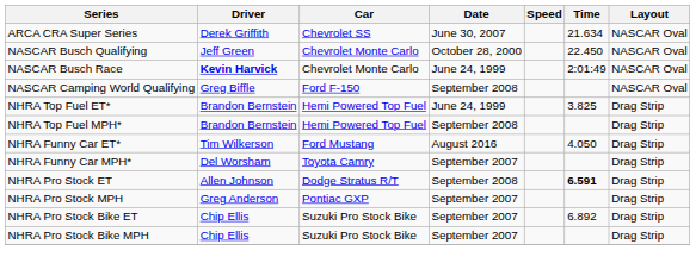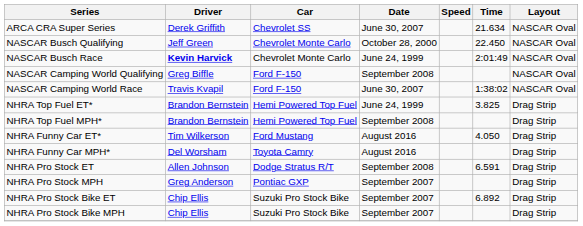 <table class="wikitable">
 <tr>
 <th>Series</th>
 <th>Driver</th>
 <th>Car</th>
 <th>Date</th>
 <th>Speed</th>
 <th>Time</th>
 <th>Layout</th>
 </tr>
 <tr>
 <td>ARCA CRA Super Series</td>
 <td><a href='#'>Derek Griffith</a></td>
 <td><a href='#'>Chevrolet SS</a></td>
 <td>June 30, 2007</td>
 <td></td>
 <td>21.634</td>
 <td>NASCAR Oval</td>
 </tr>
 <tr>
 <td>NASCAR Busch Qualifying</td>
 <td><a href='#'>Jeff Green</a></td>
 <td><a href='#'>Chevrolet Monte Carlo</a></td>
 <td>October 28, 2000</td>
 <td></td>
 <td>22.450</td>
 <td>NASCAR Oval</td>
 </tr>
 <tr>
 <td>NASCAR Busch Race</td>
 <td><strong><a href='#'>Kevin Harvick</a></strong></td>
 <td>Chevrolet Monte Carlo</td>
 <td>June 24, 1999</td>
 <td></td>
 <td>2:01:49</td>
 <td>NASCAR Oval</td>
 </tr>
 <tr>
 <td>NASCAR Camping World Qualifying</td>
 <td><a href='#'>Greg Biffle</a></td>
 <td><a href='#'>Ford F-150</a></td>
 <td>September 2008</td>
 <td></td>
 <td></td>
 <td>NASCAR Oval</td>
 </tr>
 <tr>
+<td>NASCAR Camping World Race</td>
+<td><a href='#'>Travis Kvapil</a></td>
+<td><a href='#'>Ford F-150</a></td>
+<td>June 30, 2007</td>
+<td></td>
+<td>1:38:02</td>
+<td>NASCAR Oval</td>
+</tr>
+<tr>
 <td>NHRA Top Fuel ET*</td>
 <td><a href='#'>Brandon Bernstein</a></td>
 <td><a href='#'>Hemi Powered Top Fuel</a></td>
 <td>June 24, 1999</td>
 <td></td>
 <td>3.825</td>
 <td>Drag Strip</td>
 </tr>
 <tr>
 <td>NHRA Top Fuel MPH*</td>
 <td><a href='#'>Brandon Bernstein</a></td>
 <td><a href='#'>Hemi Powered Top Fuel</a></td>
 <td>September 2008</td>
 <td></td>
 <td></td>
 <td>Drag Strip</td>
 </tr>
 <tr>
 <td>NHRA Funny Car ET*</td>
 <td><a href='#'>Tim Wilkerson</a></td>
 <td><a href='#'>Ford Mustang</a></td>
 <td>August 2016</td>
 <td></td>
 <td>4.050</td>
 <td>Drag Strip</td>
 </tr>
 <tr>
 <td>NHRA Funny Car MPH*</td>
 <td><a href='#'>Del Worsham</a></td>
 <td><a href='#'>Toyota Camry</a></td>
-<td>September 2007</td>
+<td>August 2016</td>
 <td></td>
 <td></td>
 <td>Drag Strip</td>
 </tr>
 <tr>
 <td>NHRA Pro Stock ET</td>
 <td><a href='#'>Allen Johnson</a></td>
 <td><a href='#'>Dodge Stratus R/T</a></td>
 <td>September 2008</td>
 <td></td>
-<td><strong>6.591</strong></td>
+<td>6.591</td>
 <td>Drag Strip</td>
 </tr>
 <tr>
 <td>NHRA Pro Stock MPH</td>
 <td><a href='#'>Greg Anderson</a></td>
 <td><a href='#'>Pontiac GXP</a></td>
 <td>September 2007</td>
 <td></td>
 <td></td>
 <td>Drag Strip</td>
 </tr>
 <tr>
 <td>NHRA Pro Stock Bike ET</td>
 <td><a href='#'>Chip Ellis</a></td>
 <td>Suzuki Pro Stock Bike</td>
 <td>September 2007</td>
 <td></td>
 <td>6.892</td>
 <td>Drag Strip</td>
 </tr>
 <tr>
 <td>NHRA Pro Stock Bike MPH</td>
 <td><a href='#'>Chip Ellis</a></td>
 <td>Suzuki Pro Stock Bike</td>
 <td>September 2007</td>
 <td></td>
 <td></td>
 <td>Drag Strip</td>
 </tr>
 <tr>
 </tr>
 </table>
